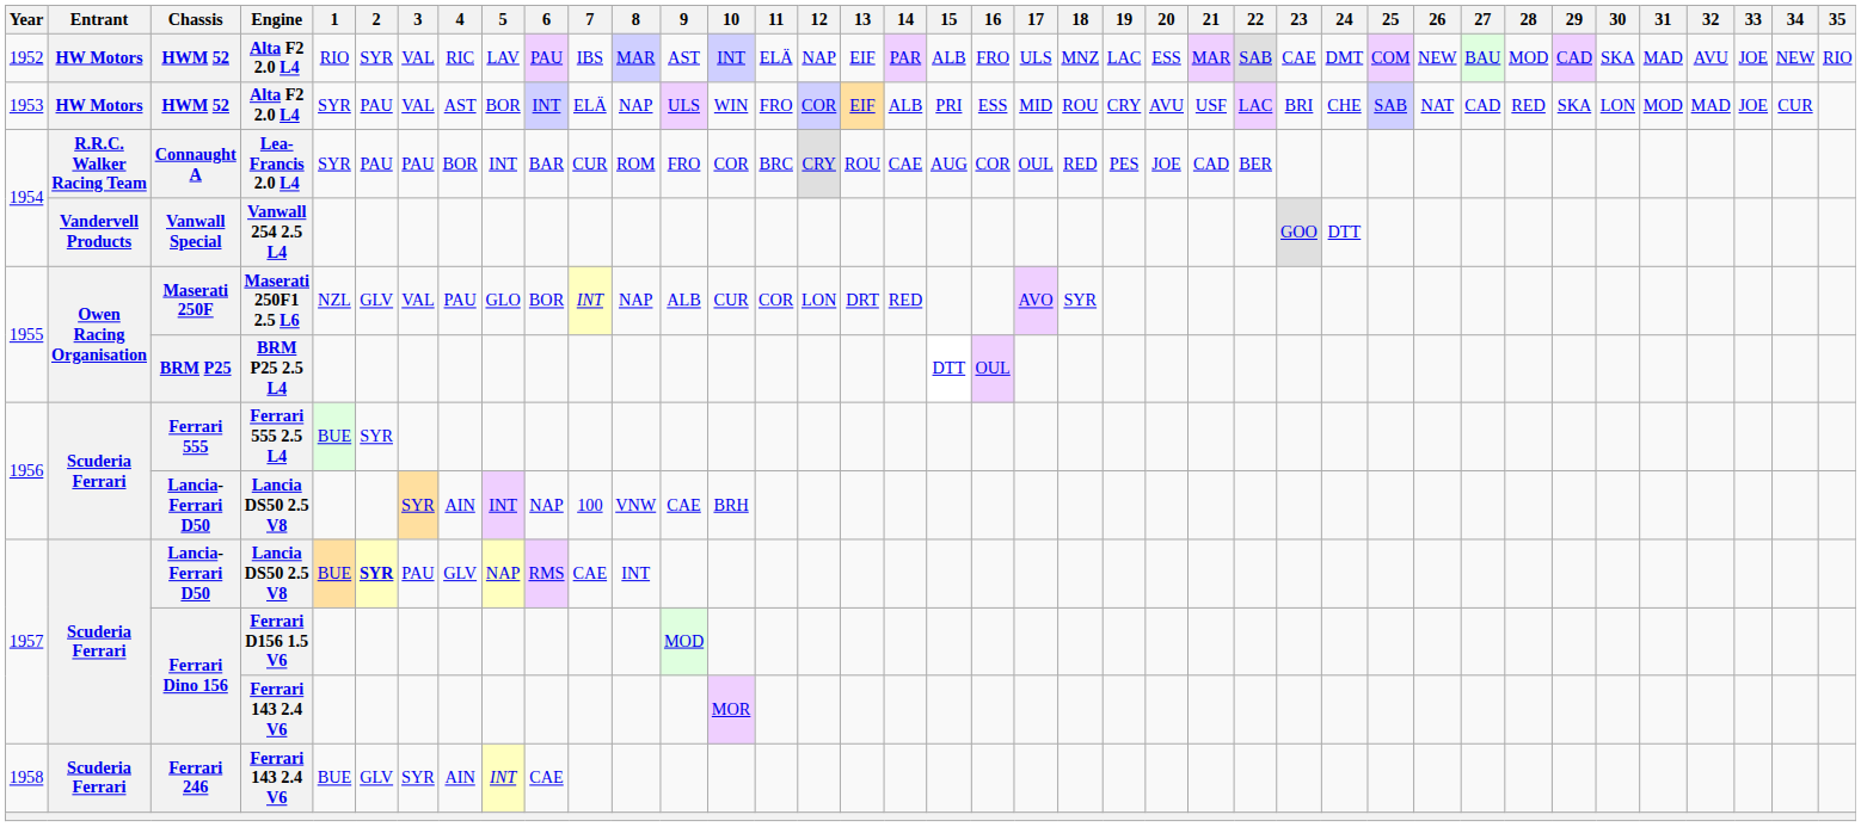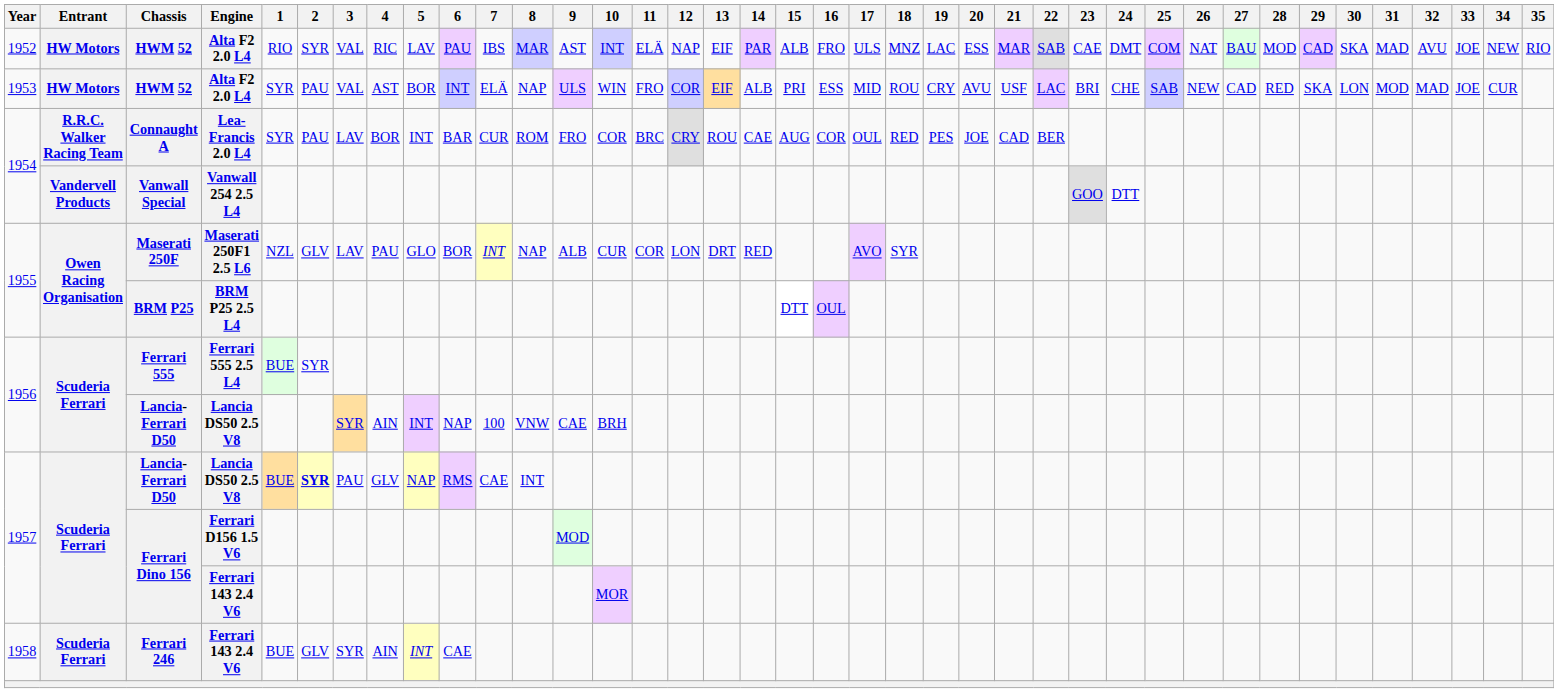 <table class="wikitable" style="text-align:center; font-size:90%">
 <tr>
 <th>Year</th>
 <th>Entrant</th>
 <th>Chassis</th>
 <th>Engine</th>
 <th>1</th>
 <th>2</th>
 <th>3</th>
 <th>4</th>
 <th>5</th>
 <th>6</th>
 <th>7</th>
 <th>8</th>
 <th>9</th>
 <th>10</th>
 <th>11</th>
 <th>12</th>
 <th>13</th>
 <th>14</th>
 <th>15</th>
 <th>16</th>
 <th>17</th>
 <th>18</th>
 <th>19</th>
 <th>20</th>
 <th>21</th>
 <th>22</th>
 <th>23</th>
 <th>24</th>
 <th>25</th>
 <th>26</th>
 <th>27</th>
 <th>28</th>
 <th>29</th>
 <th>30</th>
 <th>31</th>
 <th>32</th>
 <th>33</th>
 <th>34</th>
 <th>35</th>
 </tr>
 <tr>
 <td><a href='#'>1952</a></td>
 <th><a href='#'>HW Motors</a></th>
 <th><a href='#'>HWM</a> <a href='#'>52</a></th>
 <th><a href='#'>Alta</a> F2 2.0 <a href='#'>L4</a></th>
 <td><a href='#'>RIO</a></td>
 <td><a href='#'>SYR</a></td>
 <td><a href='#'>VAL</a></td>
 <td><a href='#'>RIC</a></td>
 <td><a href='#'>LAV</a></td>
 <td style="background:#EFCFFF;"><a href='#'>PAU</a><br></td>
 <td><a href='#'>IBS</a></td>
 <td style="background:#CFCFFF;"><a href='#'>MAR</a><br></td>
 <td><a href='#'>AST</a></td>
 <td style="background:#CFCFFF;"><a href='#'>INT</a><br></td>
 <td><a href='#'>ELÄ</a></td>
 <td><a href='#'>NAP</a></td>
 <td><a href='#'>EIF</a></td>
 <td style="background:#EFCFFF;"><a href='#'>PAR</a><br></td>
 <td><a href='#'>ALB</a></td>
 <td><a href='#'>FRO</a></td>
 <td><a href='#'>ULS</a></td>
 <td><a href='#'>MNZ</a></td>
 <td><a href='#'>LAC</a></td>
 <td><a href='#'>ESS</a></td>
 <td style="background:#EFCFFF;"><a href='#'>MAR</a><br></td>
 <td style="background:#DFDFDF;"><a href='#'>SAB</a><br></td>
 <td><a href='#'>CAE</a></td>
 <td><a href='#'>DMT</a></td>
 <td style="background:#EFCFFF;"><a href='#'>COM</a><br></td>
-<td><a href='#'>NEW</a></td>
+<td><a href='#'>NAT</a></td>
 <td style="background:#DFFFDF;"><a href='#'>BAU</a><br></td>
 <td><a href='#'>MOD</a></td>
 <td style="background:#EFCFFF;"><a href='#'>CAD</a><br></td>
 <td><a href='#'>SKA</a></td>
 <td><a href='#'>MAD</a></td>
 <td><a href='#'>AVU</a></td>
 <td><a href='#'>JOE</a></td>
 <td><a href='#'>NEW</a></td>
 <td><a href='#'>RIO</a></td>
 </tr>
 <tr>
 <td><a href='#'>1953</a></td>
 <th><a href='#'>HW Motors</a></th>
 <th><a href='#'>HWM</a> <a href='#'>52</a></th>
 <th><a href='#'>Alta</a> F2 2.0 <a href='#'>L4</a></th>
 <td><a href='#'>SYR</a></td>
 <td><a href='#'>PAU</a></td>
 <td><a href='#'>VAL</a></td>
 <td><a href='#'>AST</a></td>
 <td><a href='#'>BOR</a></td>
 <td style="background:#CFCFFF;"><a href='#'>INT</a><br></td>
 <td><a href='#'>ELÄ</a></td>
 <td><a href='#'>NAP</a></td>
 <td style="background:#EFCFFF;"><a href='#'>ULS</a><br></td>
 <td><a href='#'>WIN</a></td>
 <td><a href='#'>FRO</a></td>
 <td style="background:#CFCFFF;"><a href='#'>COR</a><br></td>
 <td style="background:#FFDF9F;"><a href='#'>EIF</a><br></td>
 <td><a href='#'>ALB</a></td>
 <td><a href='#'>PRI</a></td>
 <td><a href='#'>ESS</a></td>
 <td><a href='#'>MID</a></td>
 <td><a href='#'>ROU</a></td>
 <td><a href='#'>CRY</a></td>
 <td><a href='#'>AVU</a></td>
 <td><a href='#'>USF</a></td>
 <td style="background:#EFCFFF;"><a href='#'>LAC</a><br></td>
 <td><a href='#'>BRI</a></td>
 <td><a href='#'>CHE</a></td>
 <td style="background:#CFCFFF;"><a href='#'>SAB</a><br></td>
-<td><a href='#'>NAT</a></td>
+<td><a href='#'>NEW</a></td>
 <td><a href='#'>CAD</a></td>
 <td><a href='#'>RED</a></td>
 <td><a href='#'>SKA</a></td>
 <td><a href='#'>LON</a></td>
 <td><a href='#'>MOD</a></td>
 <td><a href='#'>MAD</a></td>
 <td><a href='#'>JOE</a></td>
 <td><a href='#'>CUR</a></td>
 <td></td>
 </tr>
 <tr>
 <td rowspan=2><a href='#'>1954</a></td>
 <th><a href='#'>R.R.C. Walker Racing Team</a></th>
 <th><a href='#'>Connaught</a> <a href='#'>A</a></th>
 <th><a href='#'>Lea-Francis</a> 2.0 <a href='#'>L4</a></th>
 <td><a href='#'>SYR</a></td>
 <td><a href='#'>PAU</a></td>
-<td><a href='#'>PAU</a></td>
+<td><a href='#'>LAV</a></td>
 <td><a href='#'>BOR</a></td>
 <td><a href='#'>INT</a></td>
 <td><a href='#'>BAR</a></td>
 <td><a href='#'>CUR</a></td>
 <td><a href='#'>ROM</a></td>
 <td><a href='#'>FRO</a></td>
 <td><a href='#'>COR</a></td>
 <td><a href='#'>BRC</a></td>
 <td style="background:#DFDFDF;"><a href='#'>CRY</a><br></td>
 <td><a href='#'>ROU</a></td>
 <td><a href='#'>CAE</a></td>
 <td><a href='#'>AUG</a></td>
 <td><a href='#'>COR</a></td>
 <td><a href='#'>OUL</a></td>
 <td><a href='#'>RED</a></td>
 <td><a href='#'>PES</a></td>
 <td><a href='#'>JOE</a></td>
 <td><a href='#'>CAD</a></td>
 <td><a href='#'>BER</a></td>
 <td></td>
 <td></td>
 <td></td>
 <td></td>
 <td></td>
 <td></td>
 <td></td>
 <td></td>
 <td></td>
 <td></td>
 <td></td>
 <td></td>
 <td></td>
 </tr>
 <tr>
 <th><a href='#'>Vandervell Products</a></th>
 <th><a href='#'>Vanwall Special</a></th>
 <th><a href='#'>Vanwall</a> 254 2.5 <a href='#'>L4</a></th>
 <td></td>
 <td></td>
 <td></td>
 <td></td>
 <td></td>
 <td></td>
 <td></td>
 <td></td>
 <td></td>
 <td></td>
 <td></td>
 <td></td>
 <td></td>
 <td></td>
 <td></td>
 <td></td>
 <td></td>
 <td></td>
 <td></td>
 <td></td>
 <td></td>
 <td></td>
 <td style="background:#DFDFDF;"><a href='#'>GOO</a><br></td>
 <td><a href='#'>DTT</a></td>
 <td></td>
 <td></td>
 <td></td>
 <td></td>
 <td></td>
 <td></td>
 <td></td>
 <td></td>
 <td></td>
 <td></td>
 <td></td>
 </tr>
 <tr>
 <td rowspan=2><a href='#'>1955</a></td>
 <th rowspan=2><a href='#'>Owen Racing Organisation</a></th>
 <th><a href='#'>Maserati</a> <a href='#'>250F</a></th>
 <th><a href='#'>Maserati</a> 250F1 2.5 <a href='#'>L6</a></th>
 <td><a href='#'>NZL</a></td>
 <td><a href='#'>GLV</a></td>
-<td><a href='#'>VAL</a></td>
+<td><a href='#'>LAV</a></td>
 <td><a href='#'>PAU</a></td>
 <td><a href='#'>GLO</a></td>
 <td><a href='#'>BOR</a></td>
 <td style="background:#FFFFBF;"><em><a href='#'>INT</a></em><br></td>
 <td><a href='#'>NAP</a></td>
 <td><a href='#'>ALB</a></td>
 <td><a href='#'>CUR</a></td>
 <td><a href='#'>COR</a></td>
 <td><a href='#'>LON</a></td>
 <td><a href='#'>DRT</a></td>
 <td><a href='#'>RED</a></td>
 <td></td>
 <td></td>
 <td style="background:#EFCFFF;"><a href='#'>AVO</a><br></td>
 <td><a href='#'>SYR</a></td>
 <td></td>
 <td></td>
 <td></td>
 <td></td>
 <td></td>
 <td></td>
 <td></td>
 <td></td>
 <td></td>
 <td></td>
 <td></td>
 <td></td>
 <td></td>
 <td></td>
 <td></td>
 <td></td>
 <td></td>
 </tr>
 <tr>
 <th><a href='#'>BRM</a> <a href='#'>P25</a></th>
 <th><a href='#'>BRM</a> P25 2.5 <a href='#'>L4</a></th>
 <td></td>
 <td></td>
 <td></td>
 <td></td>
 <td></td>
 <td></td>
 <td></td>
 <td></td>
 <td></td>
 <td></td>
 <td></td>
 <td></td>
 <td></td>
 <td></td>
 <td style="background:#FFFFFF;"><a href='#'>DTT</a><br></td>
 <td style="background:#EFCFFF;"><a href='#'>OUL</a><br></td>
 <td></td>
 <td></td>
 <td></td>
 <td></td>
 <td></td>
 <td></td>
 <td></td>
 <td></td>
 <td></td>
 <td></td>
 <td></td>
 <td></td>
 <td></td>
 <td></td>
 <td></td>
 <td></td>
 <td></td>
 <td></td>
 <td></td>
 </tr>
 <tr>
 <td rowspan=2><a href='#'>1956</a></td>
 <th rowspan=2><a href='#'>Scuderia Ferrari</a></th>
 <th><a href='#'>Ferrari</a> <a href='#'>555</a></th>
 <th><a href='#'>Ferrari</a> 555 2.5 <a href='#'>L4</a></th>
 <td style="background:#DFFFDF;"><a href='#'>BUE</a><br></td>
 <td><a href='#'>SYR</a></td>
 <td></td>
 <td></td>
 <td></td>
 <td></td>
 <td></td>
 <td></td>
 <td></td>
 <td></td>
 <td></td>
 <td></td>
 <td></td>
 <td></td>
 <td></td>
 <td></td>
 <td></td>
 <td></td>
 <td></td>
 <td></td>
 <td></td>
 <td></td>
 <td></td>
 <td></td>
 <td></td>
 <td></td>
 <td></td>
 <td></td>
 <td></td>
 <td></td>
 <td></td>
 <td></td>
 <td></td>
 <td></td>
 <td></td>
 </tr>
 <tr>
 <th><a href='#'>Lancia</a>-<a href='#'>Ferrari</a> <a href='#'>D50</a></th>
 <th><a href='#'>Lancia</a> DS50 2.5 <a href='#'>V8</a></th>
 <td></td>
 <td></td>
 <td style="background:#FFDF9F;"><a href='#'>SYR</a><br></td>
 <td><a href='#'>AIN</a></td>
 <td style="background:#EFCFFF;"><a href='#'>INT</a><br></td>
 <td><a href='#'>NAP</a></td>
 <td><a href='#'>100</a></td>
 <td><a href='#'>VNW</a></td>
 <td><a href='#'>CAE</a></td>
 <td><a href='#'>BRH</a></td>
 <td></td>
 <td></td>
 <td></td>
 <td></td>
 <td></td>
 <td></td>
 <td></td>
 <td></td>
 <td></td>
 <td></td>
 <td></td>
 <td></td>
 <td></td>
 <td></td>
 <td></td>
 <td></td>
 <td></td>
 <td></td>
 <td></td>
 <td></td>
 <td></td>
 <td></td>
 <td></td>
 <td></td>
 <td></td>
 </tr>
 <tr>
 <td rowspan=3><a href='#'>1957</a></td>
 <th rowspan=3><a href='#'>Scuderia Ferrari</a></th>
 <th><a href='#'>Lancia</a>-<a href='#'>Ferrari</a> <a href='#'>D50</a></th>
 <th><a href='#'>Lancia</a> DS50 2.5 <a href='#'>V8</a></th>
 <td style="background:#FFDF9F;"><a href='#'>BUE</a><br></td>
 <td style="background:#FFFFBF;"><strong><a href='#'>SYR</a></strong><br></td>
 <td><a href='#'>PAU</a></td>
 <td><a href='#'>GLV</a></td>
 <td style="background:#FFFFBF;"><a href='#'>NAP</a><br></td>
 <td style="background:#EFCFFF;"><a href='#'>RMS</a><br></td>
 <td><a href='#'>CAE</a></td>
 <td><a href='#'>INT</a></td>
 <td></td>
 <td></td>
 <td></td>
 <td></td>
 <td></td>
 <td></td>
 <td></td>
 <td></td>
 <td></td>
 <td></td>
 <td></td>
 <td></td>
 <td></td>
 <td></td>
 <td></td>
 <td></td>
 <td></td>
 <td></td>
 <td></td>
 <td></td>
 <td></td>
 <td></td>
 <td></td>
 <td></td>
 <td></td>
 <td></td>
 <td></td>
 </tr>
 <tr>
 <th rowspan=2><a href='#'>Ferrari</a> <a href='#'>Dino 156</a></th>
 <th><a href='#'>Ferrari</a> D156 1.5 <a href='#'>V6</a></th>
 <td></td>
 <td></td>
 <td></td>
 <td></td>
 <td></td>
 <td></td>
 <td></td>
 <td></td>
 <td style="background:#DFFFDF;"><a href='#'>MOD</a><br></td>
 <td></td>
 <td></td>
 <td></td>
 <td></td>
 <td></td>
 <td></td>
 <td></td>
 <td></td>
 <td></td>
 <td></td>
 <td></td>
 <td></td>
 <td></td>
 <td></td>
 <td></td>
 <td></td>
 <td></td>
 <td></td>
 <td></td>
 <td></td>
 <td></td>
 <td></td>
 <td></td>
 <td></td>
 <td></td>
 <td></td>
 </tr>
 <tr>
 <th><a href='#'>Ferrari</a> 143 2.4 <a href='#'>V6</a></th>
 <td></td>
 <td></td>
 <td></td>
 <td></td>
 <td></td>
 <td></td>
 <td></td>
 <td></td>
 <td></td>
 <td style="background:#EFCFFF;"><a href='#'>MOR</a><br></td>
 <td></td>
 <td></td>
 <td></td>
 <td></td>
 <td></td>
 <td></td>
 <td></td>
 <td></td>
 <td></td>
 <td></td>
 <td></td>
 <td></td>
 <td></td>
 <td></td>
 <td></td>
 <td></td>
 <td></td>
 <td></td>
 <td></td>
 <td></td>
 <td></td>
 <td></td>
 <td></td>
 <td></td>
 <td></td>
 </tr>
 <tr>
 <td><a href='#'>1958</a></td>
 <th><a href='#'>Scuderia Ferrari</a></th>
 <th><a href='#'>Ferrari</a> <a href='#'>246</a></th>
 <th><a href='#'>Ferrari</a> 143 2.4 <a href='#'>V6</a></th>
 <td><a href='#'>BUE</a></td>
 <td><a href='#'>GLV</a></td>
 <td><a href='#'>SYR</a></td>
 <td><a href='#'>AIN</a></td>
 <td style="background:#FFFFBF;"><em><a href='#'>INT</a></em><br></td>
 <td><a href='#'>CAE</a></td>
 <td></td>
 <td></td>
 <td></td>
 <td></td>
 <td></td>
 <td></td>
 <td></td>
 <td></td>
 <td></td>
 <td></td>
 <td></td>
 <td></td>
 <td></td>
 <td></td>
 <td></td>
 <td></td>
 <td></td>
 <td></td>
 <td></td>
 <td></td>
 <td></td>
 <td></td>
 <td></td>
 <td></td>
 <td></td>
 <td></td>
 <td></td>
 <td></td>
 <td></td>
 </tr>
 <tr>
 <th colspan="43"></th>
 </tr>
 </table>
